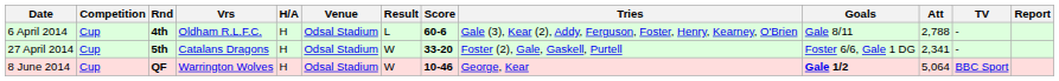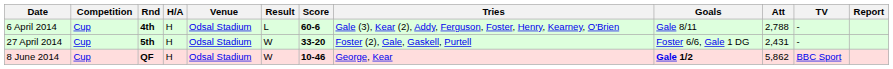 <table class="wikitable" style="font-size:85%;" width="100%">
 <tr>
 <th>Date</th>
 <th>Competition</th>
 <th>Rnd</th>
-<th>Vrs</th>
 <th>H/A</th>
 <th>Venue</th>
 <th>Result</th>
 <th>Score</th>
 <th>Tries</th>
 <th>Goals</th>
 <th>Att</th>
 <th>TV</th>
 <th>Report</th>
 </tr>
 <tr style="background:#ddffdd;" width=20|>
 <td>6 April 2014</td>
 <td><a href='#'>Cup</a></td>
 <td><strong>4th</strong></td>
-<td><a href='#'>Oldham R.L.F.C.</a></td>
 <td>H</td>
 <td><a href='#'>Odsal Stadium</a></td>
 <td>L</td>
 <td><strong>60-6</strong></td>
 <td><a href='#'>Gale</a> (3), <a href='#'>Kear</a> (2), <a href='#'>Addy</a>, <a href='#'>Ferguson</a>, <a href='#'>Foster</a>, <a href='#'>Henry</a>, <a href='#'>Kearney</a>, <a href='#'>O'Brien</a></td>
 <td><a href='#'>Gale</a> 8/11</td>
 <td>2,788</td>
 <td>-</td>
 <td></td>
 </tr>
 <tr style="background:#ddffdd;" width=20|>
 <td>27 April 2014</td>
 <td><a href='#'>Cup</a></td>
 <td><strong>5th</strong></td>
-<td><a href='#'>Catalans Dragons</a></td>
 <td>H</td>
 <td><a href='#'>Odsal Stadium</a></td>
 <td>W</td>
 <td><strong>33-20</strong></td>
 <td><a href='#'>Foster</a> (2), <a href='#'>Gale</a>, <a href='#'>Gaskell</a>, <a href='#'>Purtell</a></td>
 <td><a href='#'>Foster</a> 6/6, <a href='#'>Gale</a> 1 DG</td>
-<td>2,341</td>
+<td>2,431</td>
 <td>-</td>
 <td></td>
 </tr>
 <tr style="background:#ffdddd;" width=20|>
 <td>8 June 2014</td>
 <td><a href='#'>Cup</a></td>
 <td><strong>QF</strong></td>
-<td><a href='#'>Warrington Wolves</a></td>
 <td>H</td>
 <td><a href='#'>Odsal Stadium</a></td>
 <td>W</td>
 <td><strong>10-46</strong></td>
 <td><a href='#'>George</a>, <a href='#'>Kear</a></td>
 <td><strong><a href='#'>Gale</a> 1/2</strong></td>
-<td>5,064</td>
+<td>5,862</td>
 <td><a href='#'>BBC Sport</a></td>
 <td></td>
 </tr>
 </table>
